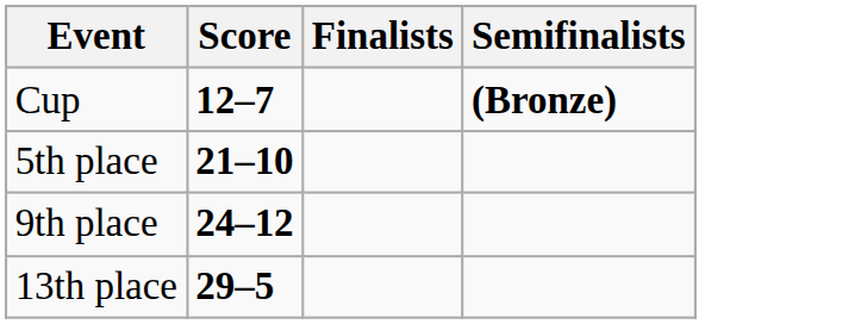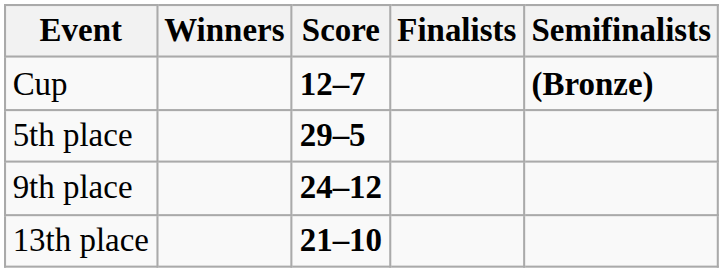 <table class="wikitable">
 <tr>
 <th>Event</th>
+<th>Winners</th>
 <th>Score</th>
 <th>Finalists</th>
 <th>Semifinalists</th>
 </tr>
 <tr>
 <td>Cup</td>
+<td><strong></strong></td>
 <td><strong>12–7</strong></td>
 <td></td>
 <td><strong> (Bronze)<br></strong></td>
 </tr>
 <tr>
 <td>5th place</td>
-<td><strong>21–10</strong></td>
+<td><strong></strong></td>
+<td><strong>29–5</strong></td>
 <td></td>
 <td><br></td>
 </tr>
 <tr>
 <td>9th place</td>
+<td><strong></strong></td>
 <td><strong>24–12</strong></td>
 <td></td>
 <td><br></td>
 </tr>
 <tr>
 <td>13th place</td>
-<td><strong>29–5</strong></td>
+<td><strong></strong></td>
+<td><strong>21–10</strong></td>
 <td></td>
 <td><br></td>
 </tr>
 </table>
